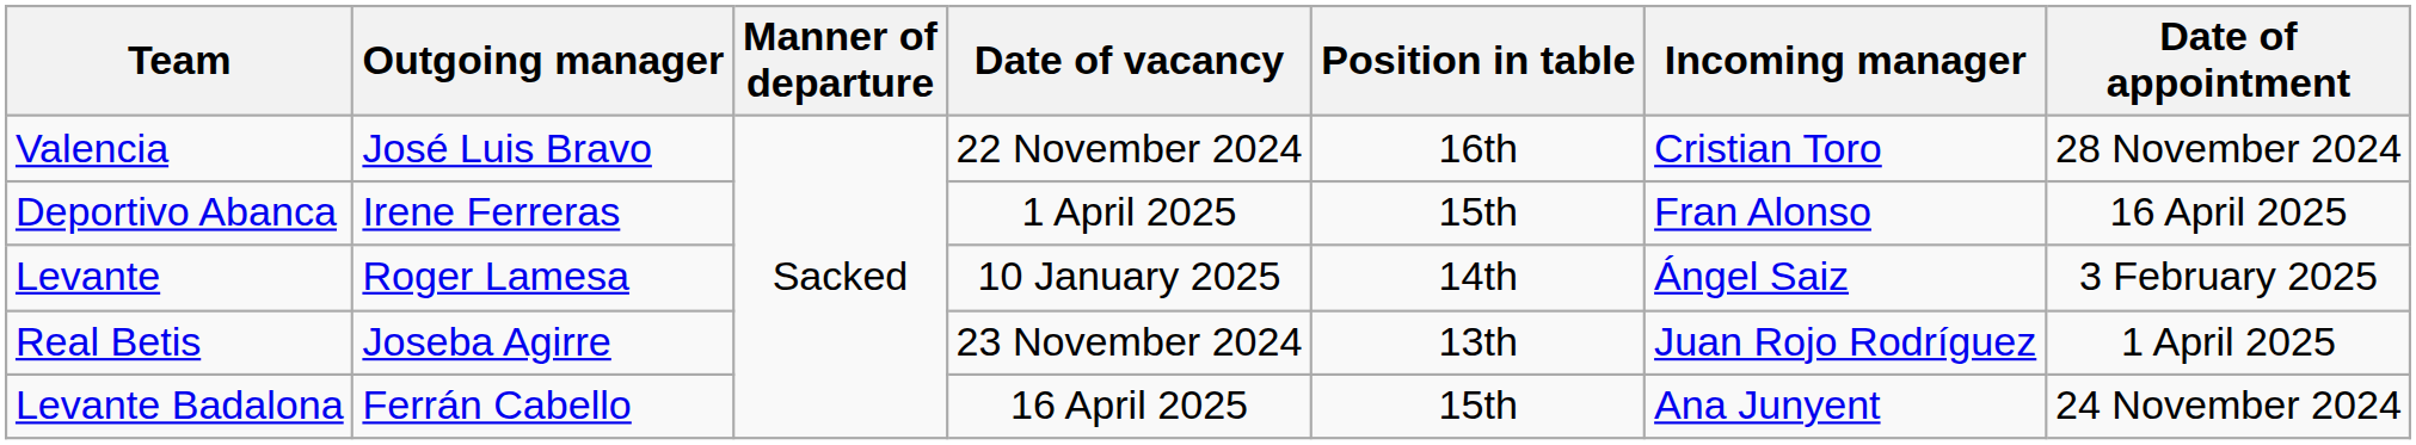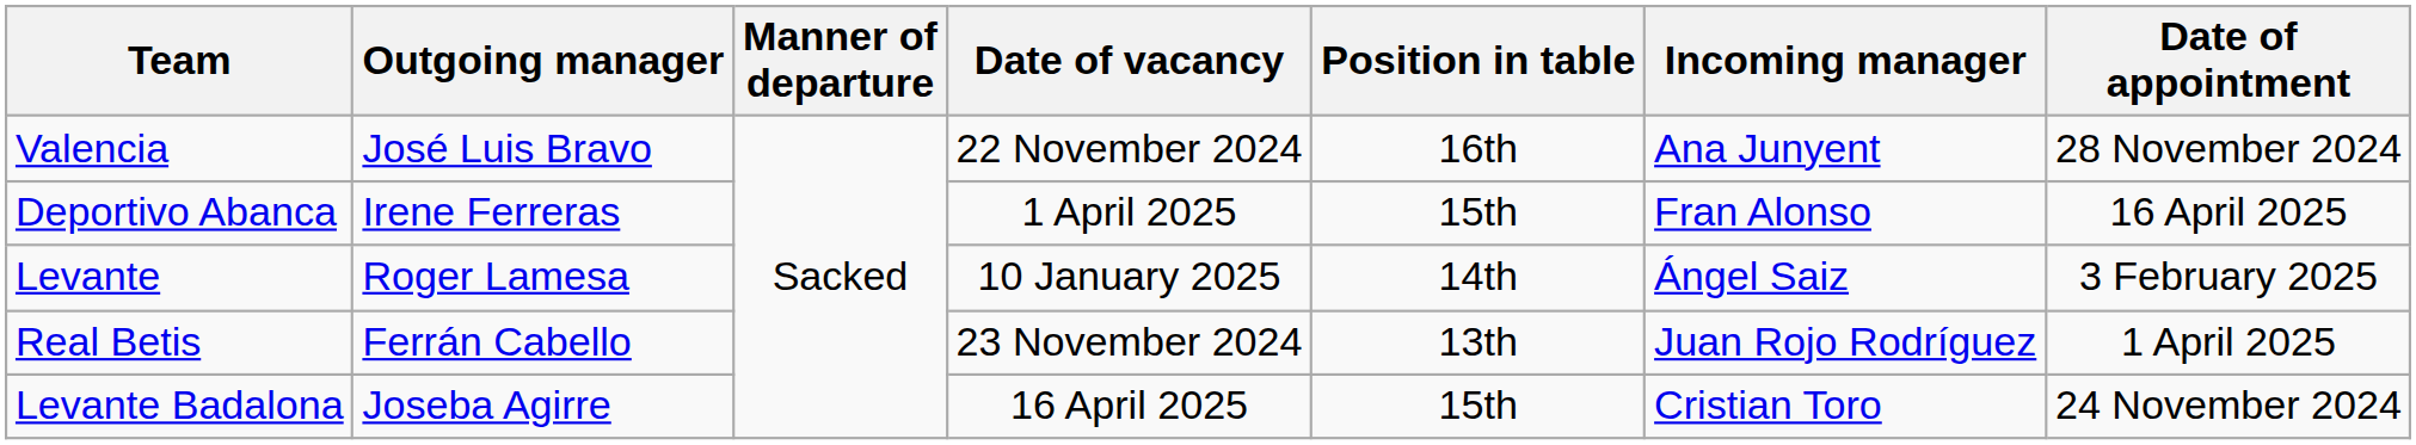 <table class="wikitable sortable">
 <tr>
 <th>Team</th>
 <th>Outgoing manager</th>
 <th>Manner of<br>departure</th>
 <th>Date of vacancy</th>
 <th>Position in table</th>
 <th>Incoming manager</th>
 <th>Date of<br>appointment</th>
 </tr>
 <tr>
 <td><a href='#'>Valencia</a></td>
 <td> <a href='#'>José Luis Bravo</a></td>
 <td rowspan="5" align="center">Sacked</td>
 <td align="center">22 November 2024</td>
 <td align="center">16th</td>
-<td> <a href='#'>Cristian Toro</a></td>
+<td> <a href='#'>Ana Junyent</a></td>
 <td align="center">28 November 2024</td>
 </tr>
 <tr>
 <td><a href='#'>Deportivo Abanca</a></td>
 <td> <a href='#'>Irene Ferreras</a></td>
 <td align="center">1 April 2025</td>
 <td align="center">15th</td>
 <td> <a href='#'>Fran Alonso</a></td>
 <td align="center">16 April 2025</td>
 </tr>
 <tr>
 <td><a href='#'>Levante</a></td>
 <td> <a href='#'>Roger Lamesa</a></td>
 <td align="center">10 January 2025</td>
 <td align="center">14th</td>
 <td> <a href='#'>Ángel Saiz</a></td>
 <td align="center">3 February 2025</td>
 </tr>
 <tr>
 <td><a href='#'>Real Betis</a></td>
-<td> <a href='#'>Joseba Agirre</a></td>
+<td> <a href='#'>Ferrán Cabello</a></td>
 <td align="center">23 November 2024</td>
 <td align="center">13th</td>
 <td> <a href='#'>Juan Rojo Rodríguez</a></td>
 <td align="center">1 April 2025</td>
 </tr>
 <tr>
 <td><a href='#'>Levante Badalona</a></td>
-<td> <a href='#'>Ferrán Cabello</a></td>
+<td> <a href='#'>Joseba Agirre</a></td>
 <td align="center">16 April 2025</td>
 <td align="center">15th</td>
-<td> <a href='#'>Ana Junyent</a></td>
+<td> <a href='#'>Cristian Toro</a></td>
 <td align="center">24 November 2024</td>
 </tr>
 </table>
